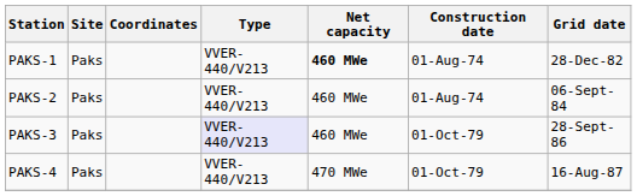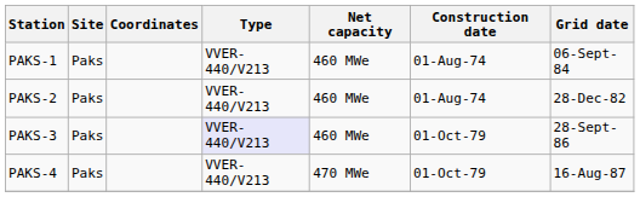 <table class="wikitable">
 <tr>
 <th>Station</th>
 <th>Site</th>
 <th>Coordinates</th>
 <th>Type</th>
 <th>Net capacity</th>
 <th>Construction date</th>
 <th>Grid date</th>
 </tr>
 <tr>
 <td>PAKS-1</td>
 <td>Paks</td>
 <td></td>
 <td>VVER-440/V213</td>
-<td><strong>460 MWe</strong></td>
+<td>460 MWe</td>
 <td>01-Aug-74</td>
-<td>28-Dec-82</td>
+<td>06-Sept-84</td>
 </tr>
 <tr>
 <td>PAKS-2</td>
 <td>Paks</td>
 <td></td>
 <td>VVER-440/V213</td>
 <td>460 MWe</td>
 <td>01-Aug-74</td>
-<td>06-Sept-84</td>
+<td>28-Dec-82</td>
 </tr>
 <tr>
 <td>PAKS-3</td>
 <td>Paks</td>
 <td></td>
 <td style="background: lavender;">VVER-440/V213</td>
 <td>460 MWe</td>
 <td>01-Oct-79</td>
 <td>28-Sept-86</td>
 </tr>
 <tr>
 <td>PAKS-4</td>
 <td>Paks</td>
 <td></td>
 <td>VVER-440/V213</td>
 <td>470 MWe</td>
 <td>01-Oct-79</td>
 <td>16-Aug-87</td>
 </tr>
 <tr>
 </tr>
 </table>
